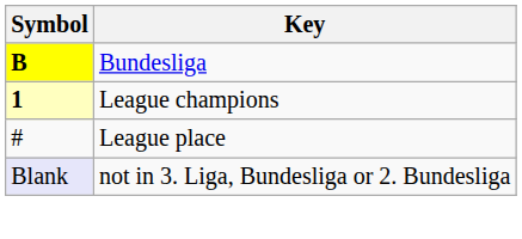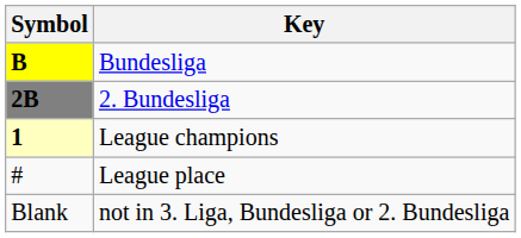 <table class="wikitable" align="center">
 <tr>
 <th>Symbol</th>
 <th>Key</th>
 </tr>
 <tr>
 <td style="background:#FFFF00"><strong>B</strong></td>
 <td><a href='#'>Bundesliga</a></td>
 </tr>
 <tr>
+<td style="background:#808080"><strong>2B</strong></td>
+<td><a href='#'>2. Bundesliga</a></td>
+</tr>
+<tr>
 <td style="background:#ffffbf"><strong>1</strong></td>
 <td>League champions</td>
 </tr>
 <tr>
 <td>#</td>
 <td>League place</td>
 </tr>
 <tr>
-<td style="background: lavender;">Blank</td>
+<td>Blank</td>
 <td>not in 3. Liga, Bundesliga or 2. Bundesliga</td>
 </tr>
 </table>
